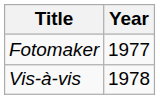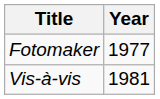 <table class="wikitable">
 <tr>
 <th>Title</th>
 <th>Year</th>
 </tr>
 <tr>
 <td><em>Fotomaker</em></td>
 <td>1977</td>
 </tr>
 <tr>
 <td><em>Vis-à-vis</em></td>
-<td>1978</td>
+<td>1981</td>
 </tr>
 </table>
